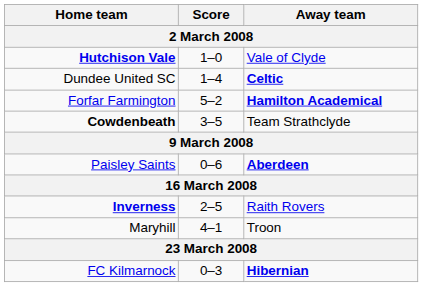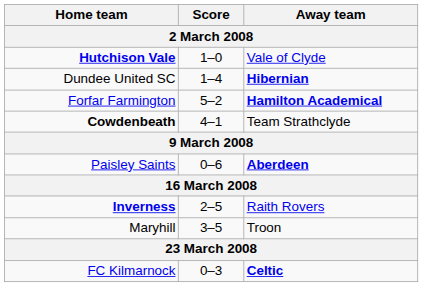 <table class="wikitable" style="border-collapse: collapse;">
 <tr>
 <th align="right" width="200">Home team</th>
 <th align="center" width="70">Score</th>
 <th align="left" width="200">Away team</th>
 </tr>
 <tr>
 <th colspan="3" align="center">2 March 2008</th>
 </tr>
 <tr>
 <td style="text-align:right;"><strong><a href='#'>Hutchison Vale</a></strong></td>
 <td style="text-align:center;">1–0</td>
 <td style="text-align:left;"><a href='#'>Vale of Clyde</a></td>
 </tr>
 <tr>
 <td style="text-align:right;">Dundee United SC</td>
 <td style="text-align:center;">1–4</td>
-<td style="text-align:left;"><strong><a href='#'>Celtic</a></strong></td>
+<td style="text-align:left;"><strong><a href='#'>Hibernian</a></strong></td>
 </tr>
 <tr>
 <td style="text-align:right;"><a href='#'>Forfar Farmington</a></td>
 <td style="text-align:center;">5–2</td>
 <td style="text-align:left;"><strong><a href='#'>Hamilton Academical</a></strong></td>
 </tr>
 <tr>
 <td style="text-align:right;"><strong>Cowdenbeath</strong></td>
-<td style="text-align:center;">3–5</td>
+<td style="text-align:center;">4–1</td>
 <td style="text-align:left;">Team Strathclyde</td>
 </tr>
 <tr>
 <th colspan="3" align="center">9 March 2008</th>
 </tr>
 <tr>
 <td style="text-align:right;"><a href='#'>Paisley Saints</a></td>
 <td style="text-align:center;">0–6</td>
 <td style="text-align:left;"><strong><a href='#'>Aberdeen</a></strong></td>
 </tr>
 <tr>
 <th colspan="3" align="center">16 March 2008</th>
 </tr>
 <tr>
 <td style="text-align:right;"><strong><a href='#'>Inverness</a></strong></td>
 <td style="text-align:center;">2–5</td>
 <td style="text-align:left;"><a href='#'>Raith Rovers</a></td>
 </tr>
 <tr>
 <td style="text-align:right;">Maryhill</td>
-<td style="text-align:center;">4–1</td>
+<td style="text-align:center;">3–5</td>
 <td style="text-align:left;">Troon</td>
 </tr>
 <tr>
 <th colspan="3" align="center">23 March 2008</th>
 </tr>
 <tr>
 <td style="text-align:right;"><a href='#'>FC Kilmarnock</a></td>
 <td style="text-align:center;">0–3</td>
-<td style="text-align:left;"><strong><a href='#'>Hibernian</a></strong></td>
+<td style="text-align:left;"><strong><a href='#'>Celtic</a></strong></td>
 </tr>
 </table>
